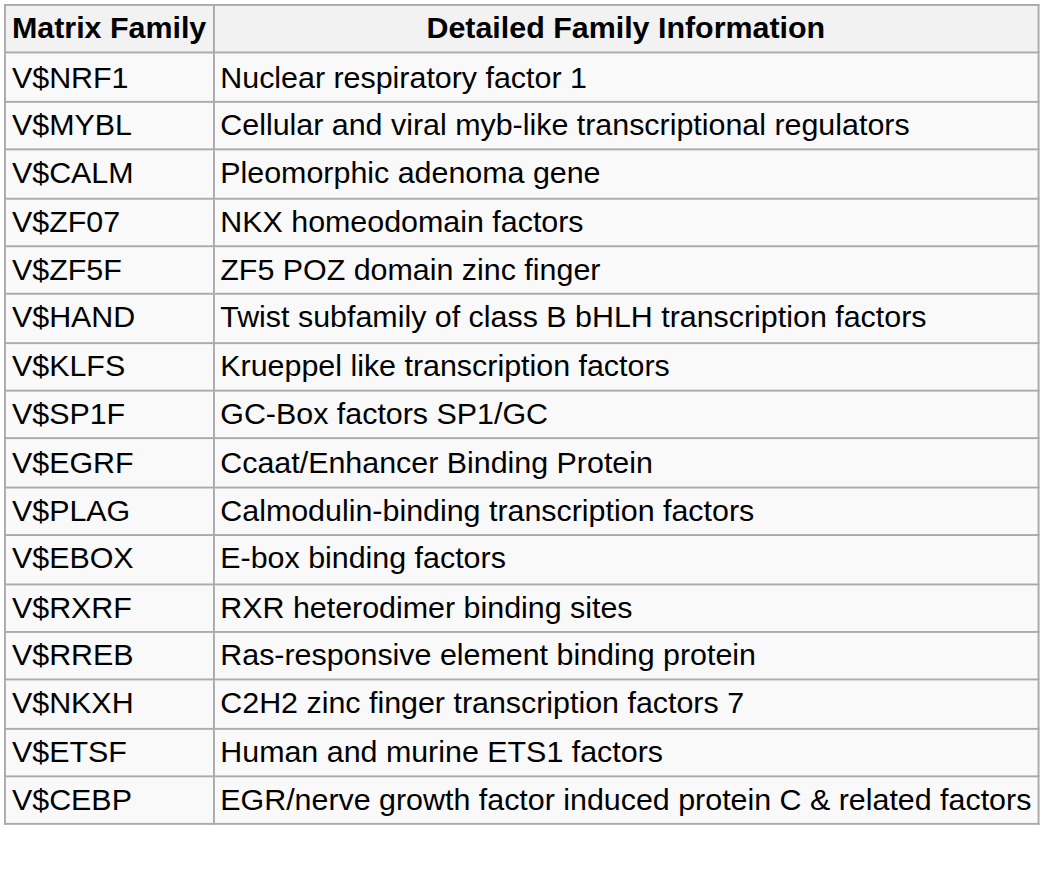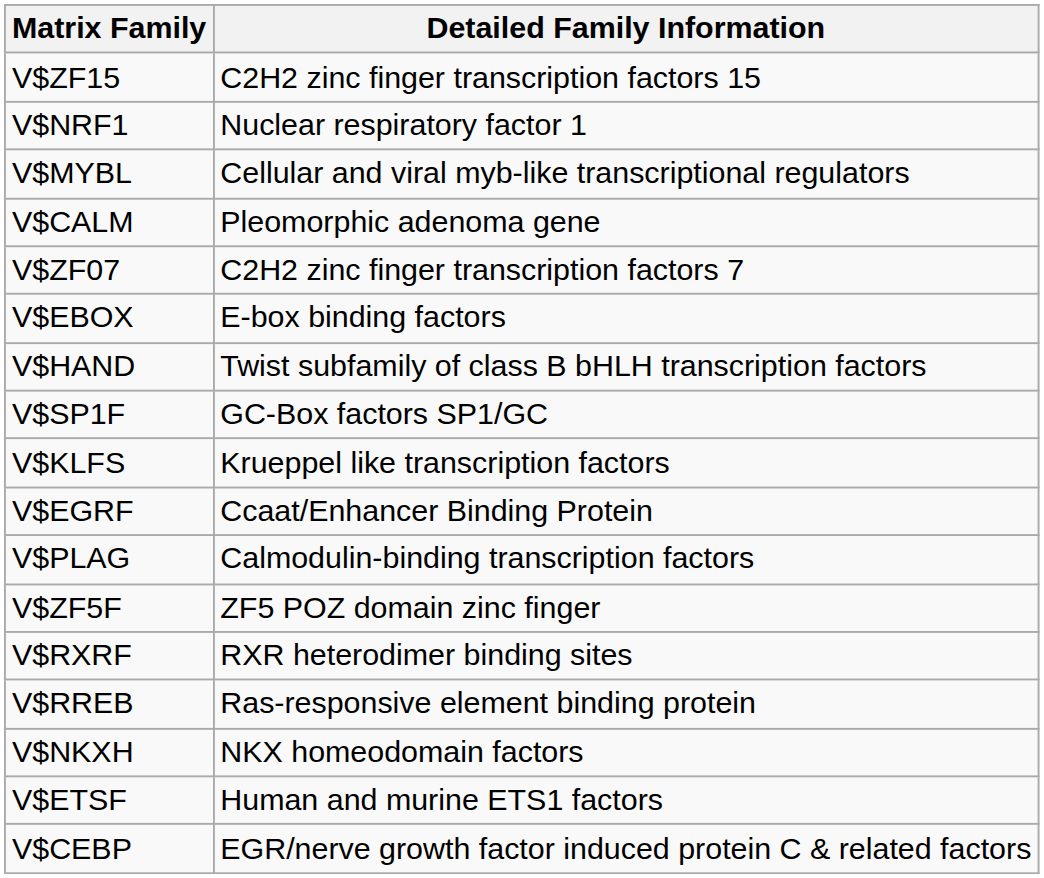 <table class="wikitable">
 <tr>
 <th>Matrix Family</th>
 <th>Detailed Family Information</th>
+</tr>
+<tr>
+<td>V$ZF15</td>
+<td>C2H2 zinc finger transcription factors 15</td>
 </tr>
 <tr>
 <td>V$NRF1</td>
 <td>Nuclear respiratory factor 1</td>
 </tr>
 <tr>
 <td>V$MYBL</td>
 <td>Cellular and viral myb-like transcriptional regulators</td>
 </tr>
 <tr>
 <td>V$CALM</td>
 <td>Pleomorphic adenoma gene</td>
 </tr>
 <tr>
 <td>V$ZF07</td>
-<td>NKX homeodomain factors</td>
+<td>C2H2 zinc finger transcription factors 7</td>
 </tr>
 <tr>
-<td>V$ZF5F</td>
-<td>ZF5 POZ domain zinc finger</td>
+<td>V$EBOX</td>
+<td>E-box binding factors</td>
 </tr>
 <tr>
 <td>V$HAND</td>
 <td>Twist subfamily of class B bHLH transcription factors</td>
 </tr>
 <tr>
+<td>V$SP1F</td>
+<td>GC-Box factors SP1/GC</td>
+</tr>
+<tr>
 <td>V$KLFS</td>
 <td>Krueppel like transcription factors</td>
-</tr>
-<tr>
-<td>V$SP1F</td>
-<td>GC-Box factors SP1/GC</td>
 </tr>
 <tr>
 <td>V$EGRF</td>
 <td>Ccaat/Enhancer Binding Protein</td>
 </tr>
 <tr>
 <td>V$PLAG</td>
 <td>Calmodulin-binding transcription factors</td>
 </tr>
 <tr>
-<td>V$EBOX</td>
-<td>E-box binding factors</td>
+<td>V$ZF5F</td>
+<td>ZF5 POZ domain zinc finger</td>
 </tr>
 <tr>
 <td>V$RXRF</td>
 <td>RXR heterodimer binding sites</td>
 </tr>
 <tr>
 <td>V$RREB</td>
 <td>Ras-responsive element binding protein</td>
 </tr>
 <tr>
 <td>V$NKXH</td>
-<td>C2H2 zinc finger transcription factors 7</td>
+<td>NKX homeodomain factors</td>
 </tr>
 <tr>
 <td>V$ETSF</td>
 <td>Human and murine ETS1 factors</td>
 </tr>
 <tr>
 <td>V$CEBP</td>
 <td>EGR/nerve growth factor induced protein C & related factors</td>
 </tr>
 </table>
